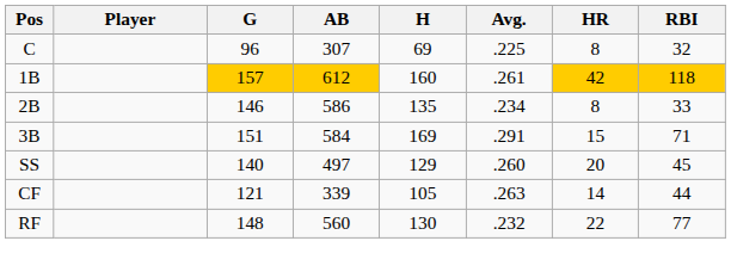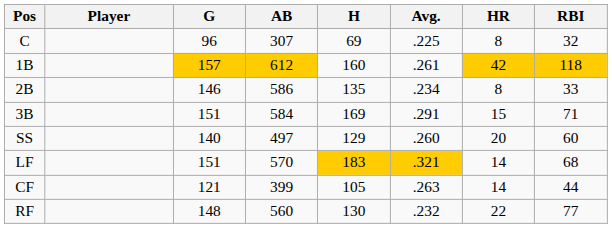 <table class="wikitable sortable">
 <tr>
 <th bgcolor="#DDDDFF" width="5%">Pos</th>
 <th bgcolor="#DDDDFF" width="16%">Player</th>
 <th bgcolor="#DDDDFF" width="9%">G</th>
 <th bgcolor="#DDDDFF" width="9%">AB</th>
 <th bgcolor="#DDDDFF" width="9%">H</th>
 <th bgcolor="#DDDDFF" width="9%">Avg.</th>
 <th bgcolor="#DDDDFF" width="9%">HR</th>
 <th bgcolor="#DDDDFF" width="9%">RBI</th>
 </tr>
 <tr align="center">
 <td>C</td>
 <td></td>
 <td>96</td>
 <td>307</td>
 <td>69</td>
 <td>.225</td>
 <td>8</td>
 <td>32</td>
 </tr>
 <tr align="center">
 <td>1B</td>
 <td></td>
 <td bgcolor="FFCC00">157</td>
 <td bgcolor="FFCC00">612</td>
 <td>160</td>
 <td>.261</td>
 <td bgcolor="FFCC00">42</td>
 <td bgcolor="FFCC00">118</td>
 </tr>
 <tr align="center">
 <td>2B</td>
 <td></td>
 <td>146</td>
 <td>586</td>
 <td>135</td>
 <td>.234</td>
 <td>8</td>
 <td>33</td>
 </tr>
 <tr align="center">
 <td>3B</td>
 <td></td>
 <td>151</td>
 <td>584</td>
 <td>169</td>
 <td>.291</td>
 <td>15</td>
 <td>71</td>
 </tr>
 <tr align="center">
 <td>SS</td>
 <td></td>
 <td>140</td>
 <td>497</td>
 <td>129</td>
 <td>.260</td>
 <td>20</td>
-<td>45</td>
+<td>60</td>
+</tr>
+<tr align="center">
+<td>LF</td>
+<td></td>
+<td>151</td>
+<td>570</td>
+<td bgcolor="FFCC00">183</td>
+<td bgcolor="FFCC00">.321</td>
+<td>14</td>
+<td>68</td>
 </tr>
 <tr align="center">
 <td>CF</td>
 <td></td>
 <td>121</td>
-<td>339</td>
+<td>399</td>
 <td>105</td>
 <td>.263</td>
 <td>14</td>
 <td>44</td>
 </tr>
 <tr align="center">
 <td>RF</td>
 <td></td>
 <td>148</td>
 <td>560</td>
 <td>130</td>
 <td>.232</td>
 <td>22</td>
 <td>77</td>
 </tr>
 </table>
